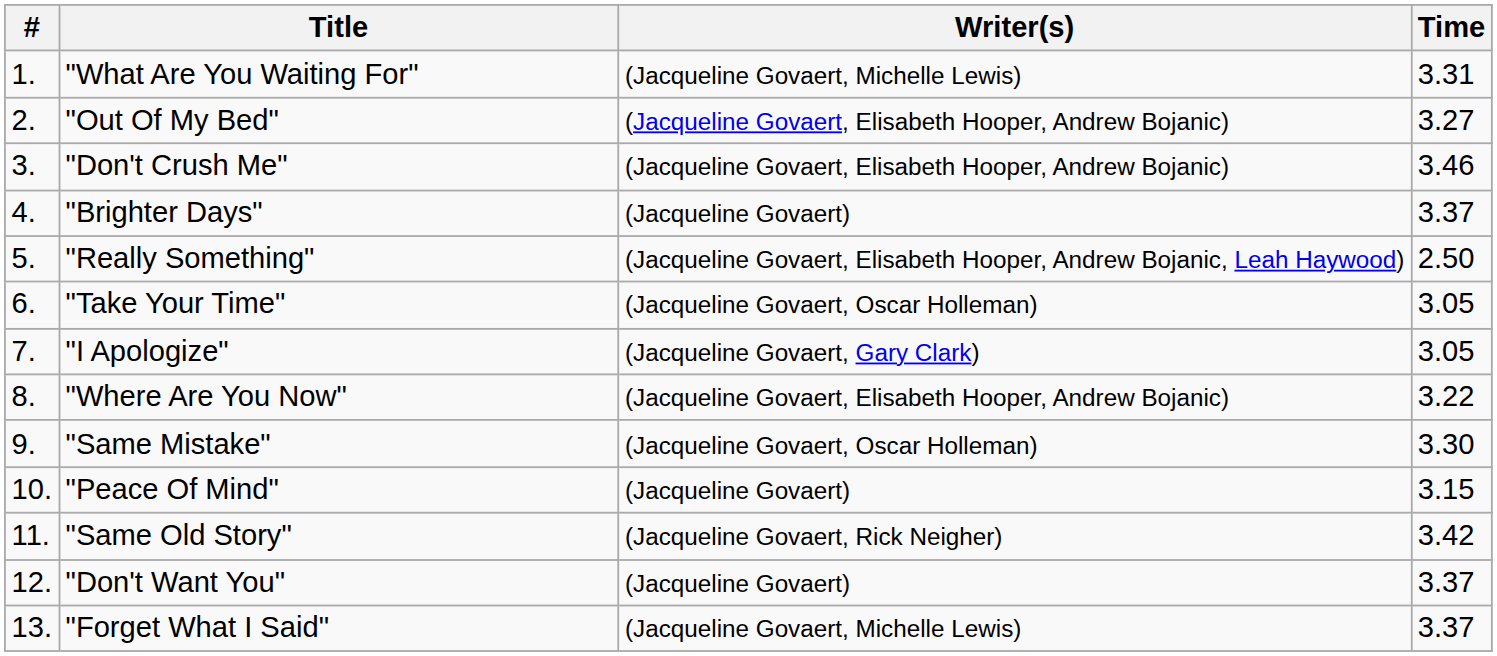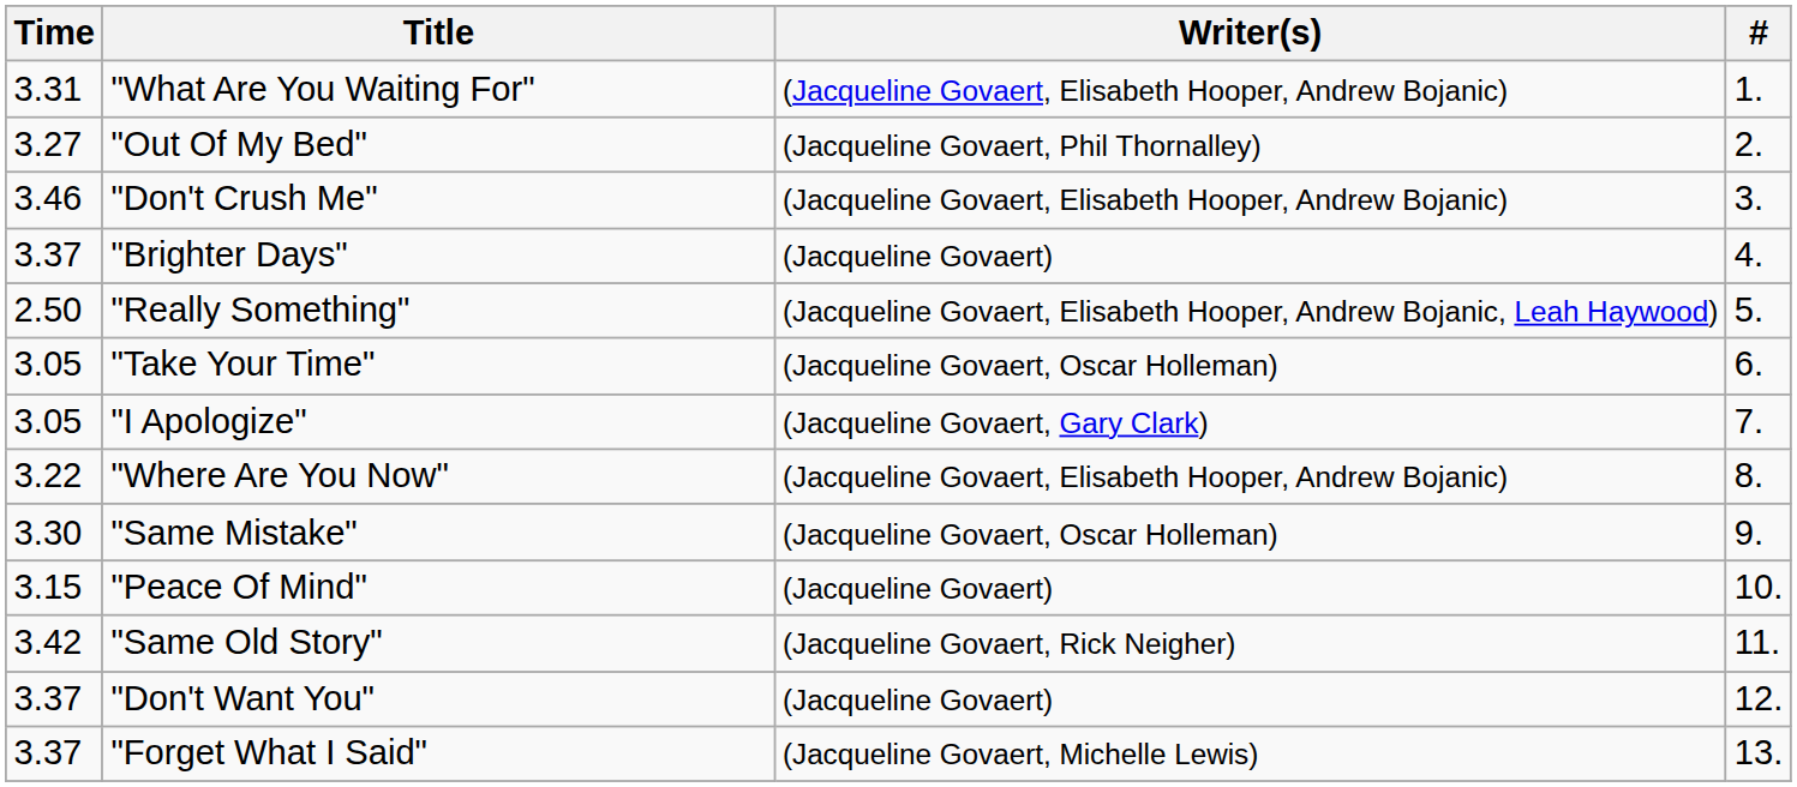 <table class="wikitable">
 <tr>
-<th>#</th>
+<th>Time</th>
 <th width="300">Title</th>
 <th>Writer(s)</th>
-<th>Time</th>
+<th>#</th>
 </tr>
 <tr>
+<td>3.31</td>
+<td>"What Are You Waiting For"</td>
+<td><small>(<a href='#'>Jacqueline Govaert</a>, Elisabeth Hooper, Andrew Bojanic)</small></td>
 <td>1.</td>
-<td>"What Are You Waiting For"</td>
-<td><small>(Jacqueline Govaert, Michelle Lewis)</small></td>
-<td>3.31</td>
 </tr>
 <tr>
+<td>3.27</td>
+<td>"Out Of My Bed"</td>
+<td><small>(Jacqueline Govaert, Phil Thornalley)</small></td>
 <td>2.</td>
-<td>"Out Of My Bed"</td>
-<td><small>(<a href='#'>Jacqueline Govaert</a>, Elisabeth Hooper, Andrew Bojanic)</small></td>
-<td>3.27</td>
 </tr>
 <tr>
-<td>3.</td>
+<td>3.46</td>
 <td>"Don't Crush Me"</td>
 <td><small>(Jacqueline Govaert, Elisabeth Hooper, Andrew Bojanic)</small></td>
-<td>3.46</td>
+<td>3.</td>
 </tr>
 <tr>
-<td>4.</td>
+<td>3.37</td>
 <td>"Brighter Days"</td>
 <td><small>(Jacqueline Govaert)</small></td>
-<td>3.37</td>
+<td>4.</td>
 </tr>
 <tr>
-<td>5.</td>
+<td>2.50</td>
 <td>"Really Something"</td>
 <td><small>(Jacqueline Govaert, Elisabeth Hooper, Andrew Bojanic, <a href='#'>Leah Haywood</a>)</small></td>
-<td>2.50</td>
+<td>5.</td>
 </tr>
 <tr>
-<td>6.</td>
+<td>3.05</td>
 <td>"Take Your Time"</td>
 <td><small>(Jacqueline Govaert, Oscar Holleman)</small></td>
-<td>3.05</td>
+<td>6.</td>
 </tr>
 <tr>
-<td>7.</td>
+<td>3.05</td>
 <td>"I Apologize"</td>
 <td><small>(Jacqueline Govaert, <a href='#'>Gary Clark</a>)</small></td>
-<td>3.05</td>
+<td>7.</td>
 </tr>
 <tr>
-<td>8.</td>
+<td>3.22</td>
 <td>"Where Are You Now"</td>
 <td><small>(Jacqueline Govaert, Elisabeth Hooper, Andrew Bojanic)</small></td>
-<td>3.22</td>
+<td>8.</td>
 </tr>
 <tr>
-<td>9.</td>
+<td>3.30</td>
 <td>"Same Mistake"</td>
 <td><small>(Jacqueline Govaert, Oscar Holleman)</small></td>
-<td>3.30</td>
+<td>9.</td>
 </tr>
 <tr>
-<td>10.</td>
+<td>3.15</td>
 <td>"Peace Of Mind"</td>
 <td><small>(Jacqueline Govaert)</small></td>
-<td>3.15</td>
+<td>10.</td>
 </tr>
 <tr>
-<td>11.</td>
+<td>3.42</td>
 <td>"Same Old Story"</td>
 <td><small>(Jacqueline Govaert, Rick Neigher)</small></td>
-<td>3.42</td>
+<td>11.</td>
 </tr>
 <tr>
-<td>12.</td>
+<td>3.37</td>
 <td>"Don't Want You"</td>
 <td><small>(Jacqueline Govaert)</small></td>
-<td>3.37</td>
+<td>12.</td>
 </tr>
 <tr>
-<td>13.</td>
+<td>3.37</td>
 <td>"Forget What I Said"</td>
 <td><small>(Jacqueline Govaert, Michelle Lewis)</small></td>
-<td>3.37</td>
+<td>13.</td>
 </tr>
 </table>
